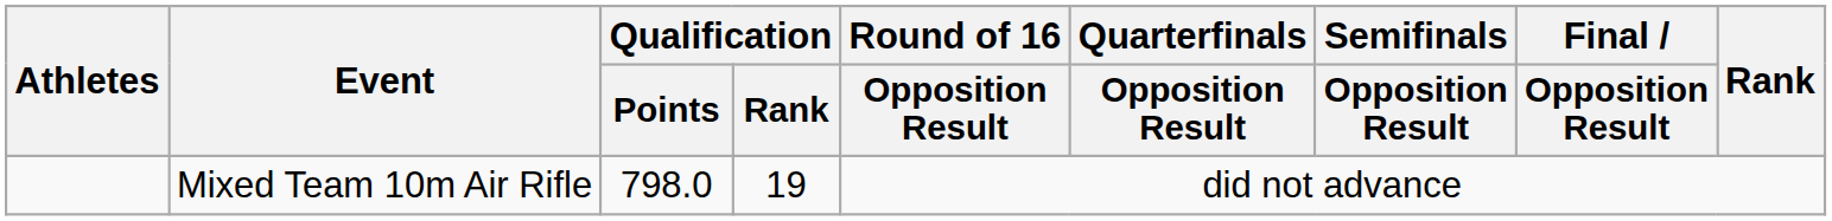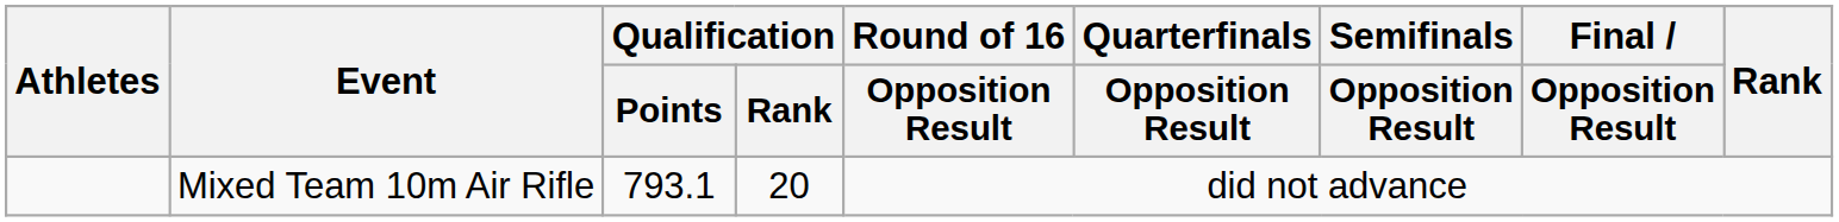 <table class="wikitable" style="font-size:90%;">
 <tr>
 <th rowspan=2>Athletes</th>
 <th rowspan=2>Event</th>
 <th colspan=2>Qualification</th>
 <th>Round of 16</th>
 <th>Quarterfinals</th>
 <th>Semifinals</th>
 <th>Final / </th>
 <th rowspan=2>Rank</th>
 </tr>
 <tr style="font-size:95%">
 <th>Points</th>
 <th>Rank</th>
 <th>Opposition<br>Result</th>
 <th>Opposition<br>Result</th>
 <th>Opposition<br>Result</th>
 <th>Opposition<br>Result</th>
 </tr>
 <tr align=center>
 <td align=left><br></td>
 <td align=left>Mixed Team 10m Air Rifle</td>
-<td>798.0</td>
-<td>19</td>
+<td>793.1</td>
+<td>20</td>
 <td colspan=5>did not advance</td>
 </tr>
 </table>
